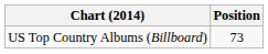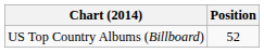 <table class="wikitable">
 <tr>
 <th>Chart (2014)</th>
 <th>Position</th>
 </tr>
 <tr>
 <td>US Top Country Albums (<em>Billboard</em>)</td>
-<td style="text-align:center;">73</td>
+<td style="text-align:center;">52</td>
 </tr>
 </table>
